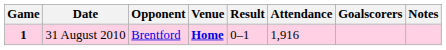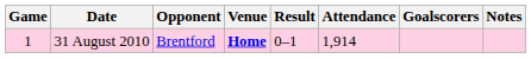 <table class="wikitable">
 <tr>
 <th>Game</th>
 <th>Date</th>
 <th>Opponent</th>
 <th>Venue</th>
 <th>Result</th>
 <th>Attendance</th>
 <th>Goalscorers</th>
 <th>Notes</th>
 </tr>
 <tr style="background: #ffd0e3;">
-<td align="center"><strong>1</strong></td>
+<td align="center">1</td>
 <td>31 August 2010</td>
 <td><a href='#'>Brentford</a></td>
 <td><strong><a href='#'>Home</a></strong></td>
 <td>0–1</td>
-<td>1,916</td>
+<td>1,914</td>
 <td></td>
 <td></td>
 </tr>
 </table>
